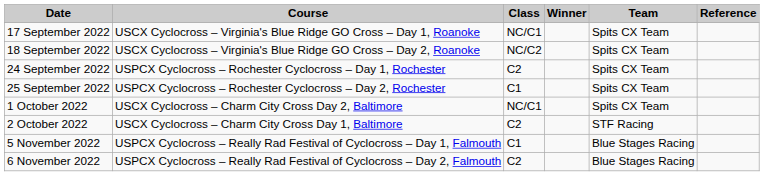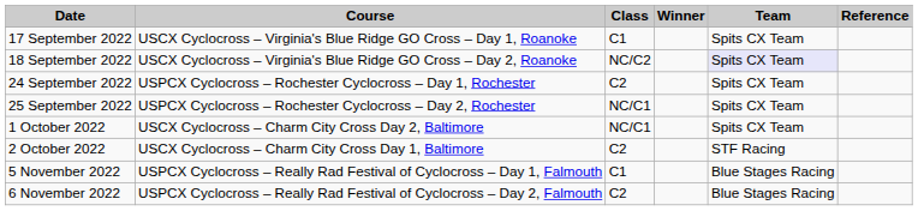 <table class="wikitable sortable alternance ">
 <tr>
 <th scope="col" style="background-color:#CCCCCC;">Date</th>
 <th scope="col" style="background-color:#CCCCCC;">Course</th>
 <th scope="col" style="background-color:#CCCCCC;">Class</th>
 <th scope="col" style="background-color:#CCCCCC;">Winner</th>
 <th scope="col" style="background-color:#CCCCCC;">Team</th>
 <th scope="col" style="background-color:#CCCCCC;">Reference</th>
 </tr>
 <tr>
 <td>17 September 2022</td>
 <td> USCX Cyclocross – Virginia's Blue Ridge GO Cross – Day 1, <a href='#'>Roanoke</a></td>
-<td>NC/C1</td>
+<td>C1</td>
 <td></td>
 <td>Spits CX Team</td>
 <td></td>
 </tr>
 <tr>
 <td>18 September 2022</td>
 <td> USCX Cyclocross – Virginia's Blue Ridge GO Cross – Day 2, <a href='#'>Roanoke</a></td>
 <td>NC/C2</td>
 <td></td>
-<td>Spits CX Team</td>
+<td style="background: lavender;">Spits CX Team</td>
 <td></td>
 </tr>
 <tr>
 <td>24 September 2022</td>
 <td> USPCX Cyclocross – Rochester Cyclocross – Day 1, <a href='#'>Rochester</a></td>
 <td>C2</td>
 <td></td>
 <td>Spits CX Team</td>
 <td></td>
 </tr>
 <tr>
 <td>25 September 2022</td>
 <td> USPCX Cyclocross – Rochester Cyclocross – Day 2, <a href='#'>Rochester</a></td>
-<td>C1</td>
+<td>NC/C1</td>
 <td></td>
 <td>Spits CX Team</td>
 <td></td>
 </tr>
 <tr>
 <td>1 October 2022</td>
 <td> USCX Cyclocross – Charm City Cross Day 2, <a href='#'>Baltimore</a></td>
 <td>NC/C1</td>
 <td></td>
 <td>Spits CX Team</td>
 <td></td>
 </tr>
 <tr>
 <td>2 October 2022</td>
 <td> USCX Cyclocross – Charm City Cross Day 1, <a href='#'>Baltimore</a></td>
 <td>C2</td>
 <td></td>
 <td>STF Racing</td>
 <td></td>
 </tr>
 <tr>
 <td>5 November 2022</td>
 <td> USPCX Cyclocross – Really Rad Festival of Cyclocross – Day 1, <a href='#'>Falmouth</a></td>
 <td>C1</td>
 <td></td>
 <td>Blue Stages Racing</td>
 <td></td>
 </tr>
 <tr>
 <td>6 November 2022</td>
 <td> USPCX Cyclocross – Really Rad Festival of Cyclocross – Day 2, <a href='#'>Falmouth</a></td>
 <td>C2</td>
 <td></td>
 <td>Blue Stages Racing</td>
 <td></td>
 </tr>
 </table>
